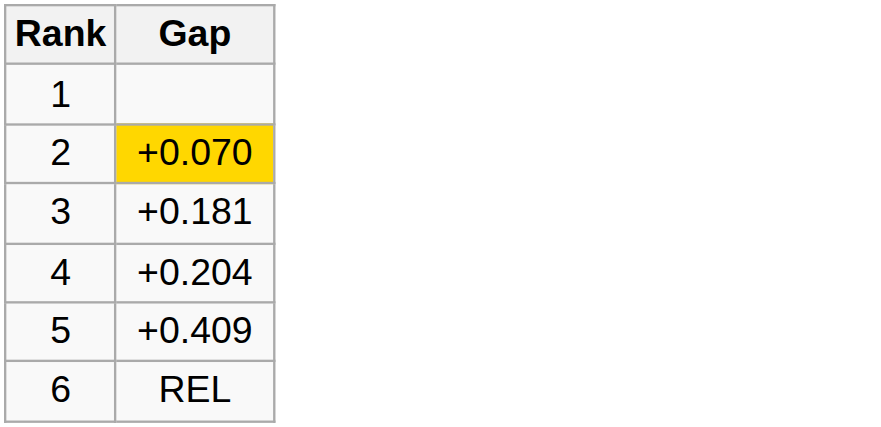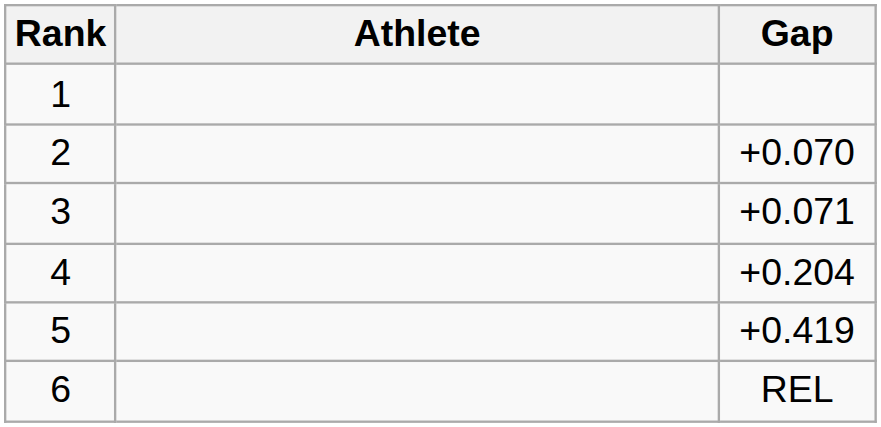 <table class=wikitable style="text-align:center">
 <tr>
 <th width=40>Rank</th>
+<th width=250>Athlete</th>
 <th width=60>Gap</th>
 </tr>
 <tr>
 <td>1</td>
+<td align=left></td>
 <td></td>
 </tr>
 <tr>
 <td>2</td>
-<td style="background: gold;">+0.070</td>
+<td align=left></td>
+<td>+0.070</td>
 </tr>
 <tr>
 <td>3</td>
-<td>+0.181</td>
+<td align=left></td>
+<td>+0.071</td>
 </tr>
 <tr>
 <td>4</td>
+<td align=left></td>
 <td>+0.204</td>
 </tr>
 <tr>
 <td>5</td>
-<td>+0.409</td>
+<td align=left></td>
+<td>+0.419</td>
 </tr>
 <tr>
 <td>6</td>
+<td align=left></td>
 <td>REL</td>
 </tr>
 </table>
